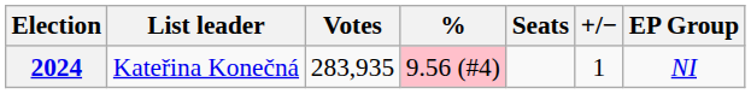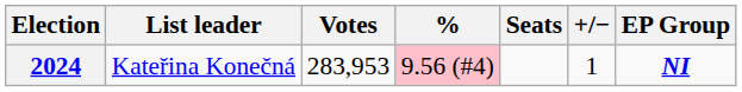 <table class="wikitable" style="text-align:center;">
 <tr>
 <th>Election</th>
 <th>List leader</th>
 <th>Votes</th>
 <th>%</th>
 <th>Seats</th>
 <th>+/−</th>
 <th>EP Group</th>
 </tr>
 <tr>
 <th><a href='#'>2024</a></th>
 <td><a href='#'>Kateřina Konečná</a></td>
-<td>283,935</td>
+<td>283,953</td>
 <td style="background: pink;">9.56 (#4)</td>
 <td></td>
 <td> 1</td>
-<td><em><a href='#'>NI</a></em></td>
+<td><strong><em><a href='#'>NI</a></em></strong></td>
 </tr>
 </table>
